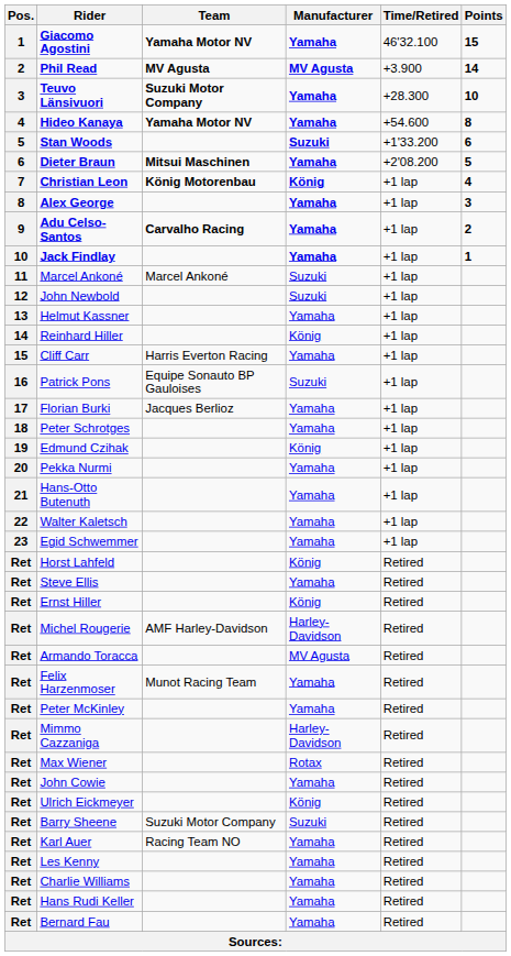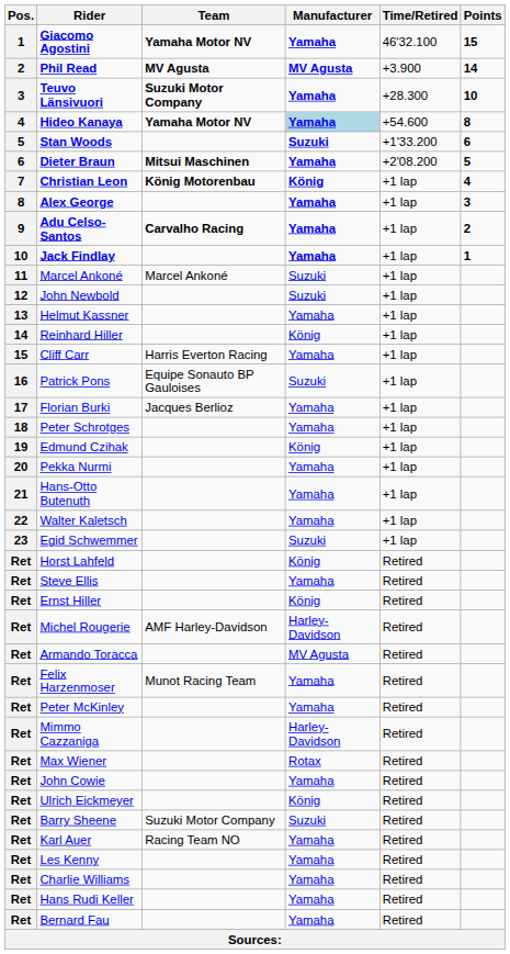 <table class="wikitable" style="font-size: 95%;">
 <tr>
 <th>Pos.</th>
 <th>Rider</th>
 <th>Team</th>
 <th>Manufacturer</th>
 <th>Time/Retired</th>
 <th>Points</th>
 </tr>
 <tr>
 <th>1</th>
 <td> <strong><a href='#'>Giacomo Agostini</a></strong></td>
 <td><strong>Yamaha Motor NV</strong></td>
 <td><strong><a href='#'>Yamaha</a></strong></td>
 <td>46'32.100</td>
 <td><strong>15</strong></td>
 </tr>
 <tr>
 <th>2</th>
 <td> <strong><a href='#'>Phil Read</a></strong></td>
 <td><strong>MV Agusta</strong></td>
 <td><strong><a href='#'>MV Agusta</a></strong></td>
 <td>+3.900</td>
 <td><strong>14</strong></td>
 </tr>
 <tr>
 <th>3</th>
 <td> <strong><a href='#'>Teuvo Länsivuori</a></strong></td>
 <td><strong>Suzuki Motor Company</strong></td>
 <td><strong><a href='#'>Yamaha</a></strong></td>
 <td>+28.300</td>
 <td><strong>10</strong></td>
 </tr>
 <tr>
 <th>4</th>
 <td> <strong><a href='#'>Hideo Kanaya</a></strong></td>
 <td><strong>Yamaha Motor NV</strong></td>
-<td><strong><a href='#'>Yamaha</a></strong></td>
+<td style="background: lightblue;"><strong><a href='#'>Yamaha</a></strong></td>
 <td>+54.600</td>
 <td><strong>8</strong></td>
 </tr>
 <tr>
 <th>5</th>
 <td> <strong><a href='#'>Stan Woods</a></strong></td>
 <td></td>
 <td><strong><a href='#'>Suzuki</a></strong></td>
 <td>+1'33.200</td>
 <td><strong>6</strong></td>
 </tr>
 <tr>
 <th>6</th>
 <td> <strong><a href='#'>Dieter Braun</a></strong></td>
 <td><strong>Mitsui Maschinen</strong></td>
 <td><strong><a href='#'>Yamaha</a></strong></td>
 <td>+2'08.200</td>
 <td><strong>5</strong></td>
 </tr>
 <tr>
 <th>7</th>
 <td> <strong><a href='#'>Christian Leon</a></strong></td>
 <td><strong>König Motorenbau</strong></td>
 <td><strong><a href='#'>König</a></strong></td>
 <td>+1 lap</td>
 <td><strong>4</strong></td>
 </tr>
 <tr>
 <th>8</th>
 <td> <strong><a href='#'>Alex George</a></strong></td>
 <td></td>
 <td><strong><a href='#'>Yamaha</a></strong></td>
 <td>+1 lap</td>
 <td><strong>3</strong></td>
 </tr>
 <tr>
 <th>9</th>
 <td> <strong><a href='#'>Adu Celso-Santos</a></strong></td>
 <td><strong>Carvalho Racing</strong></td>
 <td><strong><a href='#'>Yamaha</a></strong></td>
 <td>+1 lap</td>
 <td><strong>2</strong></td>
 </tr>
 <tr>
 <th>10</th>
 <td> <strong><a href='#'>Jack Findlay</a></strong></td>
 <td></td>
 <td><strong><a href='#'>Yamaha</a></strong></td>
 <td>+1 lap</td>
 <td><strong>1</strong></td>
 </tr>
 <tr>
 <th>11</th>
 <td> <a href='#'>Marcel Ankoné</a></td>
 <td>Marcel Ankoné</td>
 <td><a href='#'>Suzuki</a></td>
 <td>+1 lap</td>
 <td></td>
 </tr>
 <tr>
 <th>12</th>
 <td> <a href='#'>John Newbold</a></td>
 <td></td>
 <td><a href='#'>Suzuki</a></td>
 <td>+1 lap</td>
 <td></td>
 </tr>
 <tr>
 <th>13</th>
 <td> <a href='#'>Helmut Kassner</a></td>
 <td></td>
 <td><a href='#'>Yamaha</a></td>
 <td>+1 lap</td>
 <td></td>
 </tr>
 <tr>
 <th>14</th>
 <td> <a href='#'>Reinhard Hiller</a></td>
 <td></td>
 <td><a href='#'>König</a></td>
 <td>+1 lap</td>
 <td></td>
 </tr>
 <tr>
 <th>15</th>
 <td> <a href='#'>Cliff Carr</a></td>
 <td>Harris Everton Racing</td>
 <td><a href='#'>Yamaha</a></td>
 <td>+1 lap</td>
 <td></td>
 </tr>
 <tr>
 <th>16</th>
 <td> <a href='#'>Patrick Pons</a></td>
 <td>Equipe Sonauto BP Gauloises</td>
 <td><a href='#'>Suzuki</a></td>
 <td>+1 lap</td>
 <td></td>
 </tr>
 <tr>
 <th>17</th>
 <td> <a href='#'>Florian Burki</a></td>
 <td>Jacques Berlioz</td>
 <td><a href='#'>Yamaha</a></td>
 <td>+1 lap</td>
 <td></td>
 </tr>
 <tr>
 <th>18</th>
 <td> <a href='#'>Peter Schrotges</a></td>
 <td></td>
 <td><a href='#'>Yamaha</a></td>
 <td>+1 lap</td>
 <td></td>
 </tr>
 <tr>
 <th>19</th>
 <td> <a href='#'>Edmund Czihak</a></td>
 <td></td>
 <td><a href='#'>König</a></td>
 <td>+1 lap</td>
 <td></td>
 </tr>
 <tr>
 <th>20</th>
 <td> <a href='#'>Pekka Nurmi</a></td>
 <td></td>
 <td><a href='#'>Yamaha</a></td>
 <td>+1 lap</td>
 <td></td>
 </tr>
 <tr>
 <th>21</th>
 <td> <a href='#'>Hans-Otto Butenuth</a></td>
 <td></td>
 <td><a href='#'>Yamaha</a></td>
 <td>+1 lap</td>
 <td></td>
 </tr>
 <tr>
 <th>22</th>
 <td> <a href='#'>Walter Kaletsch</a></td>
 <td></td>
 <td><a href='#'>Yamaha</a></td>
 <td>+1 lap</td>
 <td></td>
 </tr>
 <tr>
 <th>23</th>
 <td> <a href='#'>Egid Schwemmer</a></td>
 <td></td>
-<td><a href='#'>Yamaha</a></td>
+<td><a href='#'>Suzuki</a></td>
 <td>+1 lap</td>
 <td></td>
 </tr>
 <tr>
 <th>Ret</th>
 <td> <a href='#'>Horst Lahfeld</a></td>
 <td></td>
 <td><a href='#'>König</a></td>
 <td>Retired</td>
 <td></td>
 </tr>
 <tr>
 <th>Ret</th>
 <td> <a href='#'>Steve Ellis</a></td>
 <td></td>
 <td><a href='#'>Yamaha</a></td>
 <td>Retired</td>
 <td></td>
 </tr>
 <tr>
 <th>Ret</th>
 <td> <a href='#'>Ernst Hiller</a></td>
 <td></td>
 <td><a href='#'>König</a></td>
 <td>Retired</td>
 <td></td>
 </tr>
 <tr>
 <th>Ret</th>
 <td> <a href='#'>Michel Rougerie</a></td>
 <td>AMF Harley-Davidson</td>
 <td><a href='#'>Harley-Davidson</a></td>
 <td>Retired</td>
 <td></td>
 </tr>
 <tr>
 <th>Ret</th>
 <td> <a href='#'>Armando Toracca</a></td>
 <td></td>
 <td><a href='#'>MV Agusta</a></td>
 <td>Retired</td>
 <td></td>
 </tr>
 <tr>
 <th>Ret</th>
 <td> <a href='#'>Felix Harzenmoser</a></td>
 <td>Munot Racing Team</td>
 <td><a href='#'>Yamaha</a></td>
 <td>Retired</td>
 <td></td>
 </tr>
 <tr>
 <th>Ret</th>
 <td> <a href='#'>Peter McKinley</a></td>
 <td></td>
 <td><a href='#'>Yamaha</a></td>
 <td>Retired</td>
 <td></td>
 </tr>
 <tr>
 <th>Ret</th>
 <td> <a href='#'>Mimmo Cazzaniga</a></td>
 <td></td>
 <td><a href='#'>Harley-Davidson</a></td>
 <td>Retired</td>
 <td></td>
 </tr>
 <tr>
 <th>Ret</th>
 <td> <a href='#'>Max Wiener</a></td>
 <td></td>
 <td><a href='#'>Rotax</a></td>
 <td>Retired</td>
 <td></td>
 </tr>
 <tr>
 <th>Ret</th>
 <td> <a href='#'>John Cowie</a></td>
 <td></td>
 <td><a href='#'>Yamaha</a></td>
 <td>Retired</td>
 <td></td>
 </tr>
 <tr>
 <th>Ret</th>
 <td> <a href='#'>Ulrich Eickmeyer</a></td>
 <td></td>
 <td><a href='#'>König</a></td>
 <td>Retired</td>
 <td></td>
 </tr>
 <tr>
 <th>Ret</th>
 <td> <a href='#'>Barry Sheene</a></td>
 <td>Suzuki Motor Company</td>
 <td><a href='#'>Suzuki</a></td>
 <td>Retired</td>
 <td></td>
 </tr>
 <tr>
 <th>Ret</th>
 <td> <a href='#'>Karl Auer</a></td>
 <td>Racing Team NO</td>
 <td><a href='#'>Yamaha</a></td>
 <td>Retired</td>
 <td></td>
 </tr>
 <tr>
 <th>Ret</th>
 <td> <a href='#'>Les Kenny</a></td>
 <td></td>
 <td><a href='#'>Yamaha</a></td>
 <td>Retired</td>
 <td></td>
 </tr>
 <tr>
 <th>Ret</th>
 <td> <a href='#'>Charlie Williams</a></td>
 <td></td>
 <td><a href='#'>Yamaha</a></td>
 <td>Retired</td>
 <td></td>
 </tr>
 <tr>
 <th>Ret</th>
 <td> <a href='#'>Hans Rudi Keller</a></td>
 <td></td>
 <td><a href='#'>Yamaha</a></td>
 <td>Retired</td>
 <td></td>
 </tr>
 <tr>
 <th>Ret</th>
 <td> <a href='#'>Bernard Fau</a></td>
 <td></td>
 <td><a href='#'>Yamaha</a></td>
 <td>Retired</td>
 <td></td>
 </tr>
 <tr>
 <th colspan=9>Sources:</th>
 </tr>
 </table>
